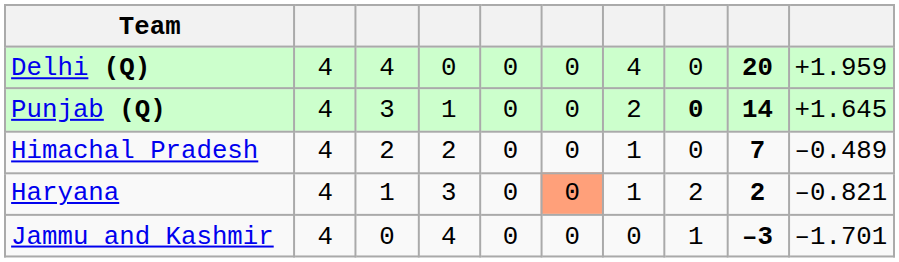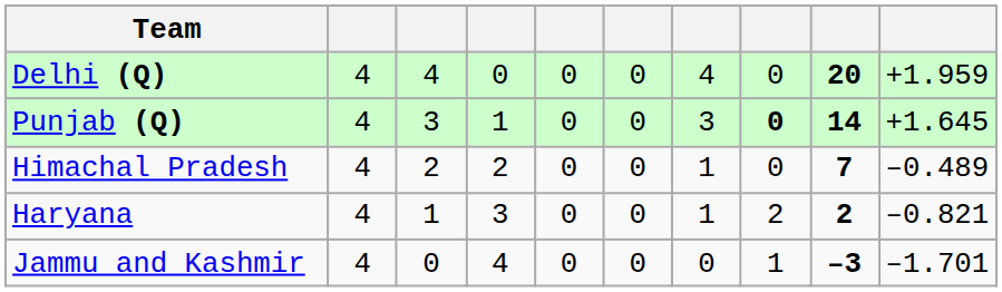 <table class="wikitable" style="text-align:center">
 <tr>
 <th style="width:140px;">Team</th>
 <th style="width:25px;"></th>
 <th style="width:25px;"></th>
 <th style="width:25px;"></th>
 <th style="width:25px;"></th>
 <th style="width:25px;"></th>
 <th style="width:25px;"></th>
 <th style="width:25px;"></th>
 <th style="width:25px;"></th>
 <th style="width:40px;"></th>
 </tr>
 <tr style="background:#cfc;">
 <td style="text-align:left"><a href='#'>Delhi</a> <strong>(Q)</strong></td>
 <td>4</td>
 <td>4</td>
 <td>0</td>
 <td>0</td>
 <td>0</td>
 <td>4</td>
 <td>0</td>
 <td><strong>20</strong></td>
 <td>+1.959</td>
 </tr>
 <tr style="background:#cfc;">
 <td style="text-align:left"><a href='#'>Punjab</a> <strong>(Q)</strong></td>
 <td>4</td>
 <td>3</td>
 <td>1</td>
 <td>0</td>
 <td>0</td>
-<td>2</td>
+<td>3</td>
 <td><strong>0</strong></td>
 <td><strong>14</strong></td>
 <td>+1.645</td>
 </tr>
 <tr>
 <td style="text-align:left"><a href='#'>Himachal Pradesh</a></td>
 <td>4</td>
 <td>2</td>
 <td>2</td>
 <td>0</td>
 <td>0</td>
 <td>1</td>
 <td>0</td>
 <td><strong>7</strong></td>
 <td>–0.489</td>
 </tr>
 <tr>
 <td style="text-align:left"><a href='#'>Haryana</a></td>
 <td>4</td>
 <td>1</td>
 <td>3</td>
 <td>0</td>
-<td style="background: lightsalmon;">0</td>
+<td>0</td>
 <td>1</td>
 <td>2</td>
 <td><strong>2</strong></td>
 <td>–0.821</td>
 </tr>
 <tr>
 <td style="text-align:left"><a href='#'>Jammu and Kashmir</a></td>
 <td>4</td>
 <td>0</td>
 <td>4</td>
 <td>0</td>
 <td>0</td>
 <td>0</td>
 <td>1</td>
 <td><strong>–3</strong></td>
 <td>–1.701</td>
 </tr>
 </table>
